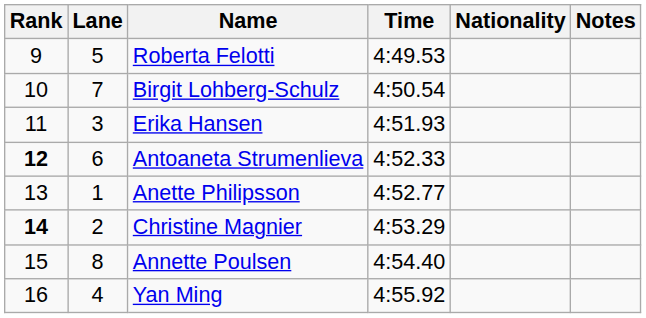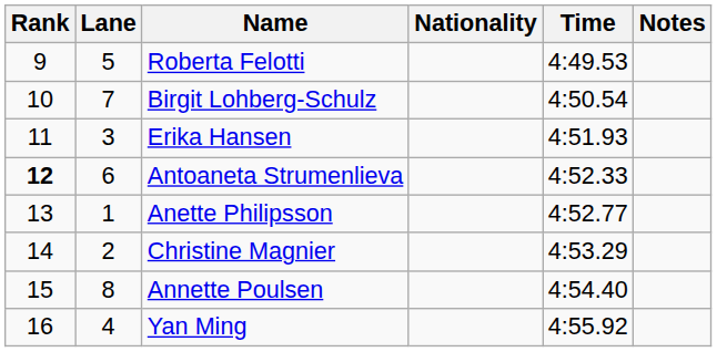 <table class="wikitable sortable" style="text-align:center">
 <tr>
 <th>Rank</th>
 <th>Lane</th>
 <th>Name</th>
+<th>Nationality</th>
 <th>Time</th>
-<th>Nationality</th>
 <th>Notes</th>
 </tr>
 <tr>
 <td>9</td>
 <td>5</td>
 <td align=left><a href='#'>Roberta Felotti</a></td>
+<td align=left></td>
 <td>4:49.53</td>
-<td align=left></td>
 <td></td>
 </tr>
 <tr>
 <td>10</td>
 <td>7</td>
 <td align=left><a href='#'>Birgit Lohberg-Schulz</a></td>
+<td align=left></td>
 <td>4:50.54</td>
-<td align=left></td>
 <td></td>
 </tr>
 <tr>
 <td>11</td>
 <td>3</td>
 <td align=left><a href='#'>Erika Hansen</a></td>
+<td align=left></td>
 <td>4:51.93</td>
-<td align=left></td>
 <td></td>
 </tr>
 <tr>
 <td><strong>12</strong></td>
 <td>6</td>
 <td align=left><a href='#'>Antoaneta Strumenlieva</a></td>
+<td align=left></td>
 <td>4:52.33</td>
-<td align=left></td>
 <td></td>
 </tr>
 <tr>
 <td>13</td>
 <td>1</td>
 <td align=left><a href='#'>Anette Philipsson</a></td>
+<td align=left></td>
 <td>4:52.77</td>
-<td align=left></td>
 <td></td>
 </tr>
 <tr>
-<td><strong>14</strong></td>
+<td>14</td>
 <td>2</td>
 <td align=left><a href='#'>Christine Magnier</a></td>
+<td align=left></td>
 <td>4:53.29</td>
-<td align=left></td>
 <td></td>
 </tr>
 <tr>
 <td>15</td>
 <td>8</td>
 <td align=left><a href='#'>Annette Poulsen</a></td>
+<td align=left></td>
 <td>4:54.40</td>
-<td align=left></td>
 <td></td>
 </tr>
 <tr>
 <td>16</td>
 <td>4</td>
 <td align=left><a href='#'>Yan Ming</a></td>
+<td align=left></td>
 <td>4:55.92</td>
-<td align=left></td>
 <td></td>
 </tr>
 </table>
